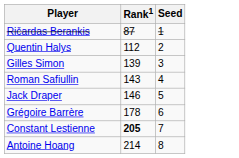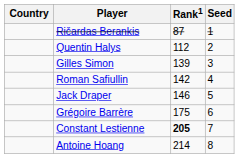 <table class="sortable wikitable">
 <tr>
+<th width="70">Country</th>
 <th width="175">Player</th>
 <th>Rank<sup>1</sup></th>
 <th>Seed</th>
 </tr>
 <tr>
+<td><s></s></td>
 <td><s><a href='#'>Ričardas Berankis</a></s></td>
 <td><s>87</s></td>
 <td><s>1</s></td>
 </tr>
 <tr>
+<td></td>
 <td><a href='#'>Quentin Halys</a></td>
 <td>112</td>
 <td>2</td>
 </tr>
 <tr>
+<td></td>
 <td><a href='#'>Gilles Simon</a></td>
 <td>139</td>
 <td>3</td>
 </tr>
 <tr>
+<td></td>
 <td><a href='#'>Roman Safiullin</a></td>
-<td>143</td>
+<td>142</td>
 <td>4</td>
 </tr>
 <tr>
+<td></td>
 <td><a href='#'>Jack Draper</a></td>
 <td>146</td>
 <td>5</td>
 </tr>
 <tr>
+<td></td>
 <td><a href='#'>Grégoire Barrère</a></td>
-<td>178</td>
+<td>175</td>
 <td>6</td>
 </tr>
 <tr>
+<td></td>
 <td><a href='#'>Constant Lestienne</a></td>
 <td><strong>205</strong></td>
 <td>7</td>
 </tr>
 <tr>
+<td></td>
 <td><a href='#'>Antoine Hoang</a></td>
 <td>214</td>
 <td>8</td>
 </tr>
 </table>
